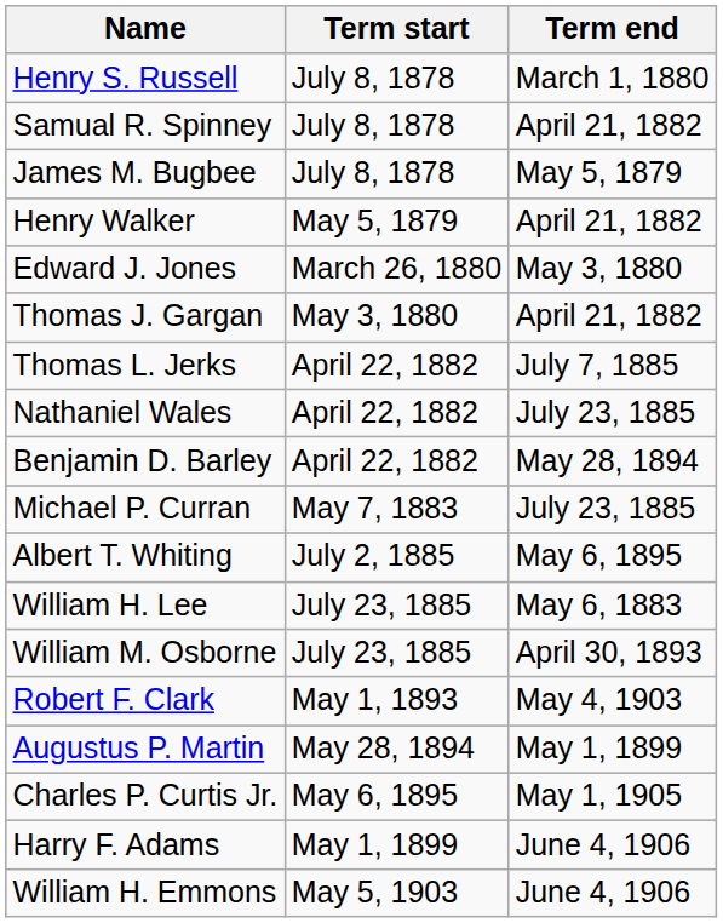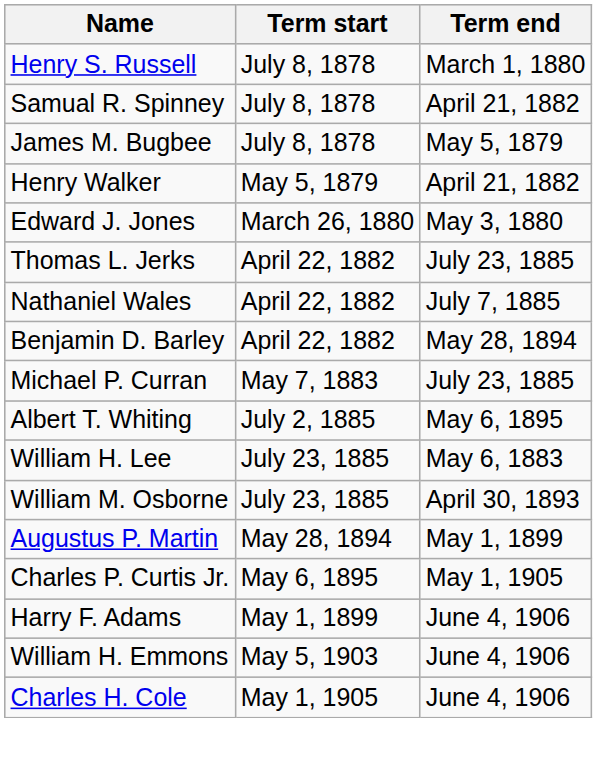 <table class="wikitable" style="text-align:left">
 <tr>
 <th>Name</th>
 <th>Term start</th>
 <th>Term end</th>
 </tr>
 <tr>
 <td><a href='#'>Henry S. Russell</a></td>
 <td>July 8, 1878</td>
 <td>March 1, 1880</td>
 </tr>
 <tr>
 <td>Samual R. Spinney</td>
 <td>July 8, 1878</td>
 <td>April 21, 1882</td>
 </tr>
 <tr>
 <td>James M. Bugbee</td>
 <td>July 8, 1878</td>
 <td>May 5, 1879</td>
 </tr>
 <tr>
 <td>Henry Walker</td>
 <td>May 5, 1879</td>
 <td>April 21, 1882</td>
 </tr>
 <tr>
 <td>Edward J. Jones</td>
 <td>March 26, 1880</td>
 <td>May 3, 1880</td>
 </tr>
 <tr>
-<td>Thomas J. Gargan</td>
-<td>May 3, 1880</td>
-<td>April 21, 1882</td>
-</tr>
-<tr>
 <td>Thomas L. Jerks</td>
 <td>April 22, 1882</td>
-<td>July 7, 1885</td>
+<td>July 23, 1885</td>
 </tr>
 <tr>
 <td>Nathaniel Wales</td>
 <td>April 22, 1882</td>
-<td>July 23, 1885</td>
+<td>July 7, 1885</td>
 </tr>
 <tr>
 <td>Benjamin D. Barley</td>
 <td>April 22, 1882</td>
 <td>May 28, 1894</td>
 </tr>
 <tr>
 <td>Michael P. Curran</td>
 <td>May 7, 1883</td>
 <td>July 23, 1885</td>
 </tr>
 <tr>
 <td>Albert T. Whiting</td>
 <td>July 2, 1885</td>
 <td>May 6, 1895</td>
 </tr>
 <tr>
 <td>William H. Lee</td>
 <td>July 23, 1885</td>
 <td>May 6, 1883</td>
 </tr>
 <tr>
 <td>William M. Osborne</td>
 <td>July 23, 1885</td>
 <td>April 30, 1893</td>
 </tr>
 <tr>
-<td><a href='#'>Robert F. Clark</a></td>
-<td>May 1, 1893</td>
-<td>May 4, 1903</td>
-</tr>
-<tr>
 <td><a href='#'>Augustus P. Martin</a></td>
 <td>May 28, 1894</td>
 <td>May 1, 1899</td>
 </tr>
 <tr>
 <td>Charles P. Curtis Jr.</td>
 <td>May 6, 1895</td>
 <td>May 1, 1905</td>
 </tr>
 <tr>
 <td>Harry F. Adams</td>
 <td>May 1, 1899</td>
 <td>June 4, 1906</td>
 </tr>
 <tr>
 <td>William H. Emmons</td>
 <td>May 5, 1903</td>
 <td>June 4, 1906</td>
 </tr>
+<tr>
+<td><a href='#'>Charles H. Cole</a></td>
+<td>May 1, 1905</td>
+<td>June 4, 1906</td>
+</tr>
 </table>
